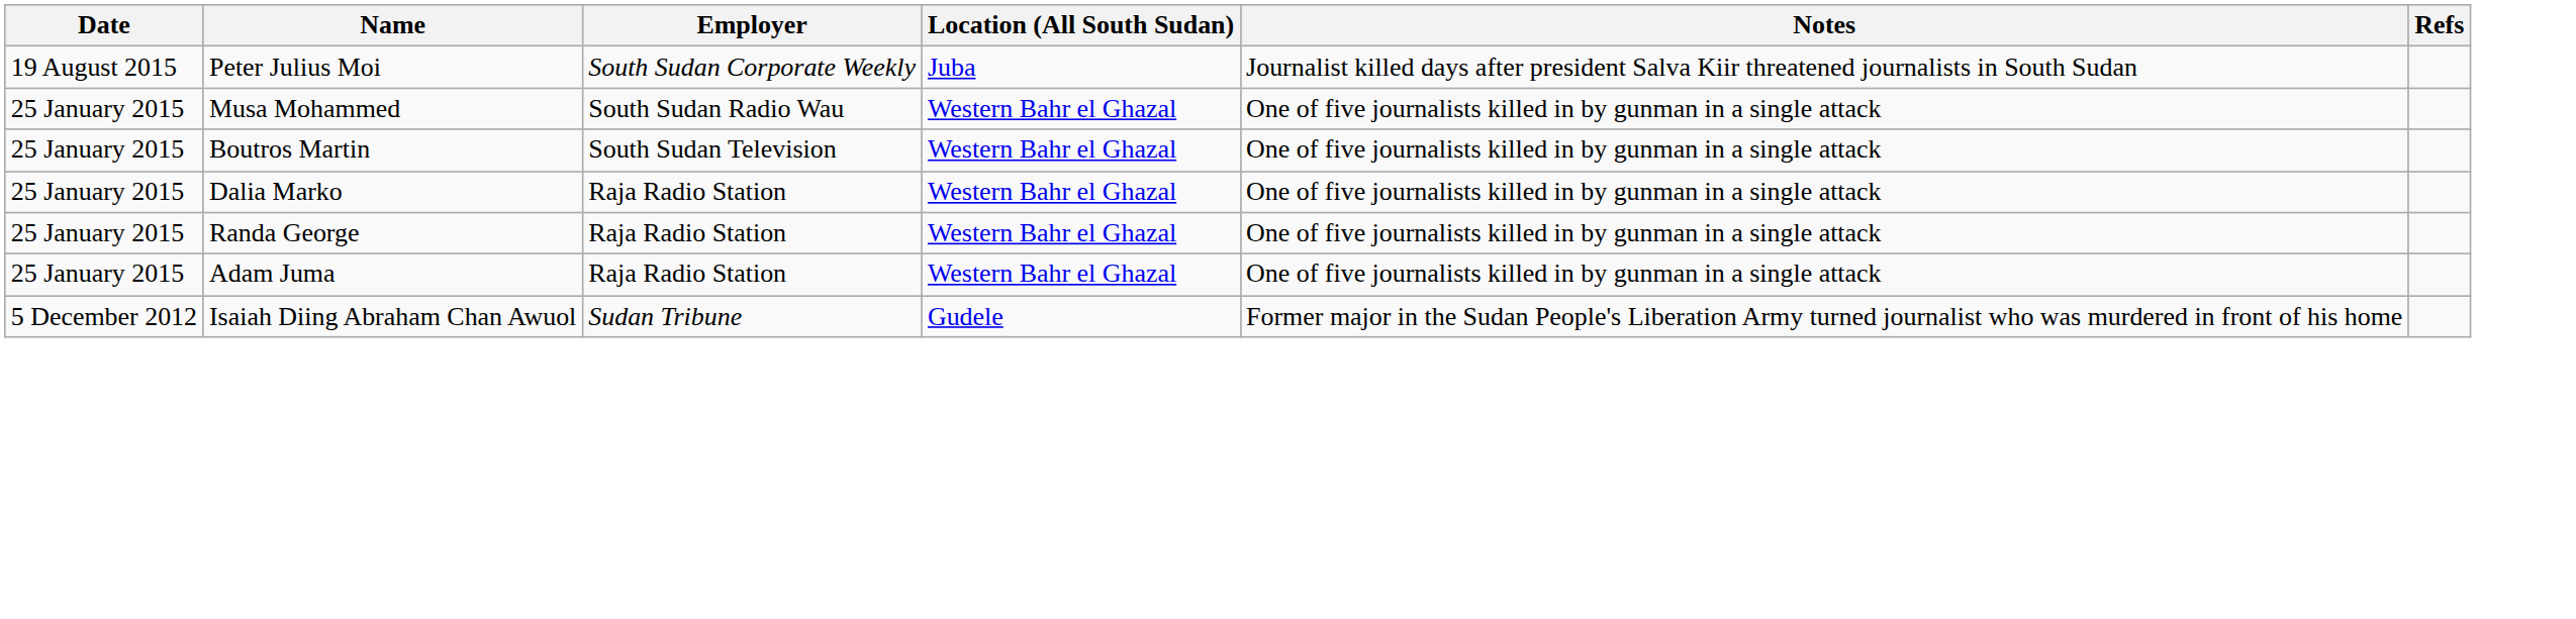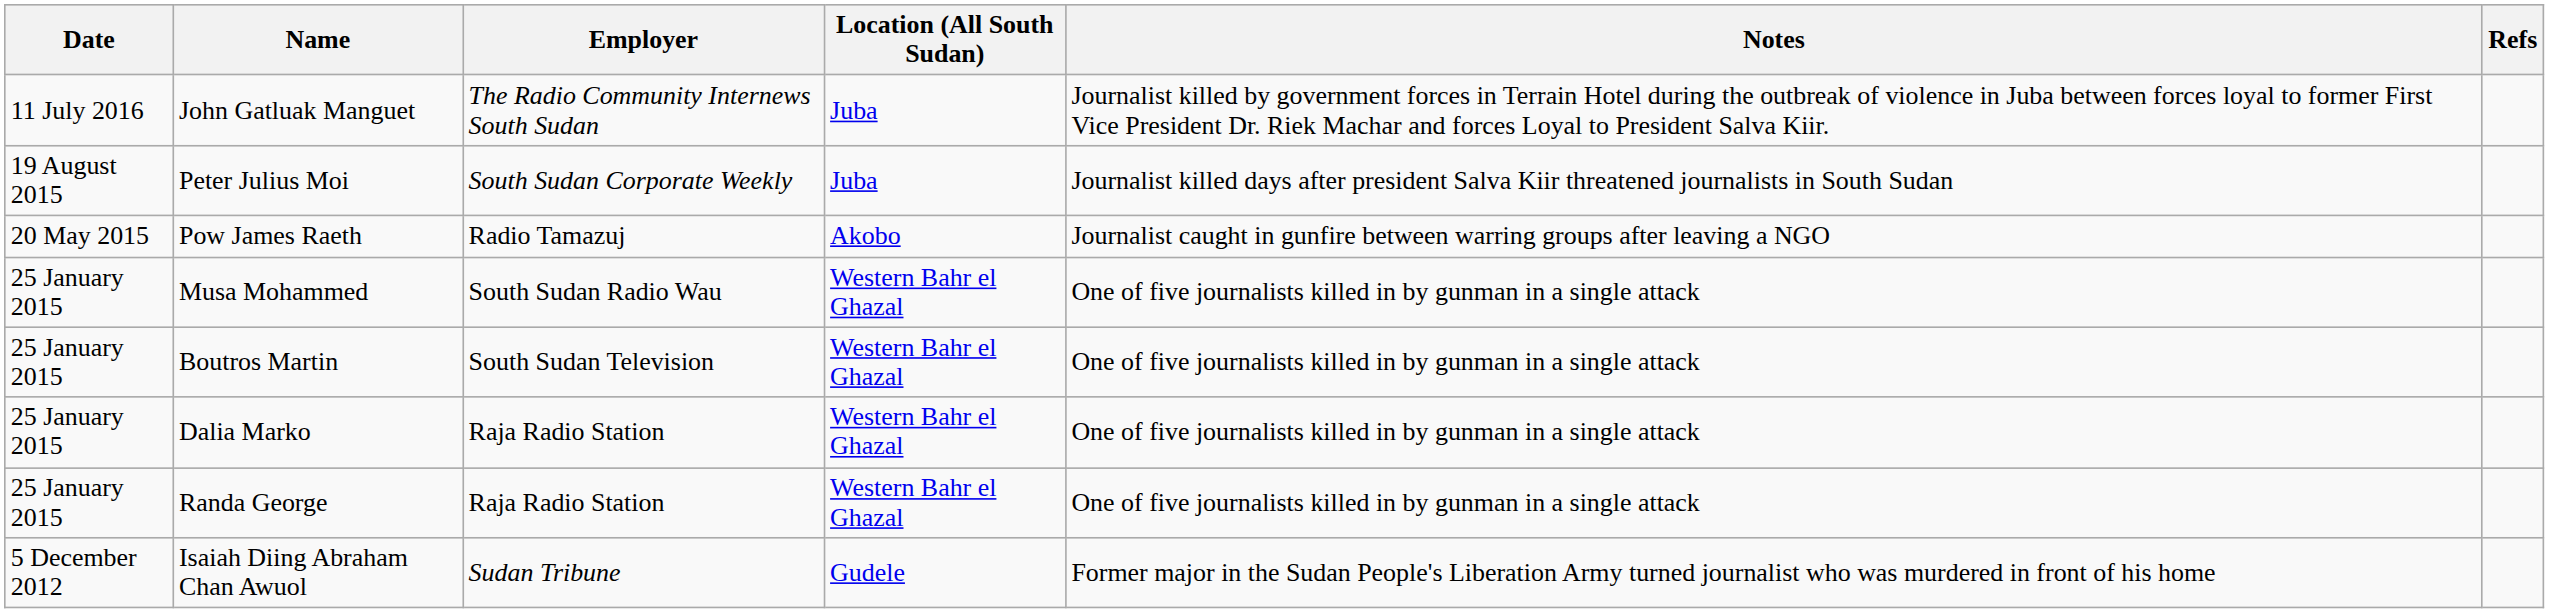 <table class="wikitable sortable">
 <tr>
 <th>Date</th>
 <th>Name</th>
 <th>Employer</th>
 <th>Location (All South Sudan)</th>
 <th>Notes</th>
 <th>Refs</th>
 </tr>
 <tr>
+<td>11 July 2016</td>
+<td>John Gatluak Manguet</td>
+<td><em>The Radio Community Internews South Sudan</em></td>
+<td><a href='#'>Juba</a></td>
+<td>Journalist killed by government forces in Terrain Hotel during the outbreak of violence in Juba between forces loyal to former First Vice President Dr. Riek Machar and forces Loyal to President Salva Kiir.</td>
+<td></td>
+</tr>
+<tr>
 <td>19 August 2015</td>
 <td>Peter Julius Moi</td>
 <td><em>South Sudan Corporate Weekly</em></td>
 <td><a href='#'>Juba</a></td>
 <td>Journalist killed days after president Salva Kiir threatened journalists in South Sudan</td>
+<td></td>
+</tr>
+<tr>
+<td>20 May 2015</td>
+<td>Pow James Raeth</td>
+<td>Radio Tamazuj</td>
+<td><a href='#'>Akobo</a></td>
+<td>Journalist caught in gunfire between warring groups after leaving a NGO</td>
 <td></td>
 </tr>
 <tr>
 <td>25 January 2015</td>
 <td>Musa Mohammed</td>
 <td>South Sudan Radio Wau</td>
 <td><a href='#'>Western Bahr el Ghazal</a></td>
 <td>One of five journalists killed in by gunman in a single attack</td>
 <td></td>
 </tr>
 <tr>
 <td>25 January 2015</td>
 <td>Boutros Martin</td>
 <td>South Sudan Television</td>
 <td><a href='#'>Western Bahr el Ghazal</a></td>
 <td>One of five journalists killed in by gunman in a single attack</td>
 <td></td>
 </tr>
 <tr>
 <td>25 January 2015</td>
 <td>Dalia Marko</td>
 <td>Raja Radio Station</td>
 <td><a href='#'>Western Bahr el Ghazal</a></td>
 <td>One of five journalists killed in by gunman in a single attack</td>
 <td></td>
 </tr>
 <tr>
 <td>25 January 2015</td>
 <td>Randa George</td>
 <td>Raja Radio Station</td>
 <td><a href='#'>Western Bahr el Ghazal</a></td>
 <td>One of five journalists killed in by gunman in a single attack</td>
 <td></td>
 </tr>
 <tr>
-<td>25 January 2015</td>
-<td>Adam Juma</td>
-<td>Raja Radio Station</td>
-<td><a href='#'>Western Bahr el Ghazal</a></td>
-<td>One of five journalists killed in by gunman in a single attack</td>
-<td></td>
-</tr>
-<tr>
 <td>5 December 2012</td>
 <td>Isaiah Diing Abraham Chan Awuol</td>
 <td><em>Sudan Tribune</em></td>
 <td><a href='#'>Gudele</a></td>
 <td>Former major in the Sudan People's Liberation Army turned journalist who was murdered in front of his home</td>
 <td></td>
 </tr>
 </table>
